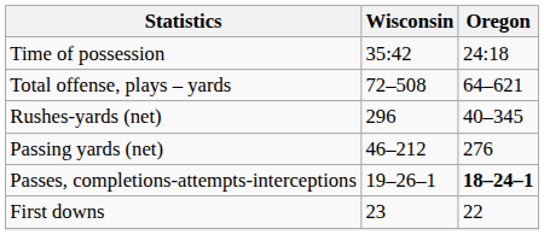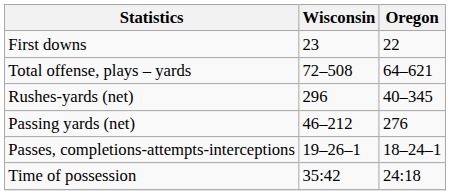 <table class="wikitable">
 <tr>
 <th>Statistics</th>
 <th>Wisconsin</th>
 <th>Oregon</th>
 </tr>
 <tr>
-<td>Time of possession</td>
-<td>35:42</td>
-<td>24:18</td>
+<td>First downs</td>
+<td>23</td>
+<td>22</td>
 </tr>
 <tr>
 <td>Total offense, plays – yards</td>
 <td>72–508</td>
 <td>64–621</td>
 </tr>
 <tr>
 <td>Rushes-yards (net)</td>
 <td>296</td>
 <td>40–345</td>
 </tr>
 <tr>
 <td>Passing yards (net)</td>
 <td>46–212</td>
 <td>276</td>
 </tr>
 <tr>
 <td>Passes, completions-attempts-interceptions</td>
 <td>19–26–1</td>
-<td><strong>18–24–1</strong></td>
+<td>18–24–1</td>
 </tr>
 <tr>
-<td>First downs</td>
-<td>23</td>
-<td>22</td>
+<td>Time of possession</td>
+<td>35:42</td>
+<td>24:18</td>
 </tr>
 <tr>
 </tr>
 </table>
